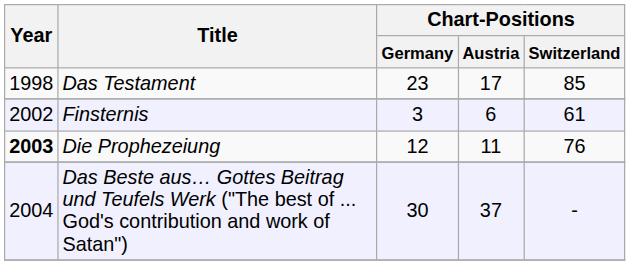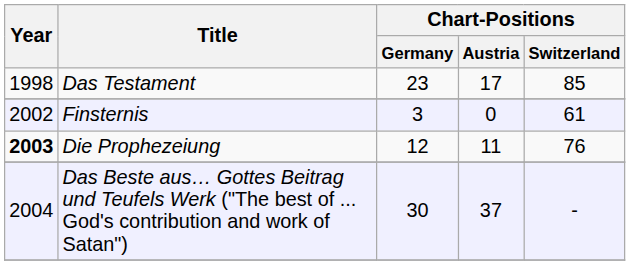 <table class="wikitable">
 <tr>
 <th width="25" rowspan="2">Year</th>
 <th width="250" rowspan="2">Title</th>
 <th colspan="4">Chart-Positions</th>
 </tr>
 <tr>
 <th width="25" bgcolor="#EEEEEE"><small>Germany</small></th>
 <th width="25" bgcolor="#EEEEEE"><small>Austria</small></th>
 <th width="25" bgcolor="#EEEEEE"><small>Switzerland</small></th>
 </tr>
 <tr>
 <td>1998</td>
 <td><em>Das Testament</em></td>
 <td align="center">23</td>
 <td align="center">17</td>
 <td align="center">85</td>
 </tr>
 <tr>
 </tr>
 <tr bgcolor="#f0f0ff">
 <td>2002</td>
 <td><em>Finsternis</em></td>
 <td align="center">3</td>
-<td align="center">6</td>
+<td align="center">0</td>
 <td align="center">61</td>
 </tr>
 <tr>
 <td><strong>2003</strong></td>
 <td><em>Die Prophezeiung</em></td>
 <td align="center">12</td>
 <td align="center">11</td>
 <td align="center">76</td>
 </tr>
 <tr>
 </tr>
 <tr bgcolor="#f0f0ff">
 <td>2004</td>
 <td><em>Das Beste aus… Gottes Beitrag und Teufels Werk</em> ("The best of ... God's contribution and work of Satan")</td>
 <td align="center">30</td>
 <td align="center">37</td>
 <td align="center">-</td>
 </tr>
 <tr>
 </tr>
 </table>
